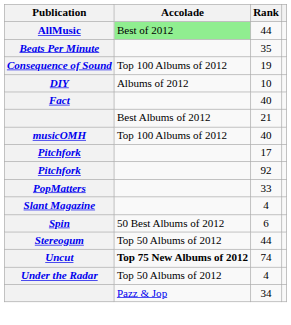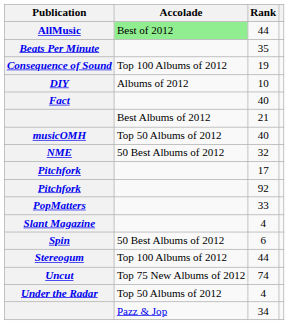 <table class="wikitable sortable plainrowheaders">
 <tr>
 <th scope="col">Publication</th>
 <th scope="col">Accolade</th>
 <th scope="col">Rank</th>
 <th scope="col" class="unsortable"></th>
 </tr>
 <tr>
 <th scope="row"><a href='#'>AllMusic</a></th>
 <td style="background: lightgreen;">Best of 2012</td>
 <td align="center">44</td>
 <td align="center"></td>
 </tr>
 <tr>
 <th scope="row"><em><a href='#'>Beats Per Minute</a></em></th>
 <td></td>
 <td align="center">35</td>
 <td align="center"></td>
 </tr>
 <tr>
 <th scope="row"><em><a href='#'>Consequence of Sound</a></em></th>
 <td>Top 100 Albums of 2012</td>
 <td align="center">19</td>
 <td align="center"></td>
 </tr>
 <tr>
 <th scope="row"><em><a href='#'>DIY</a></em></th>
 <td>Albums of 2012</td>
 <td align="center">10</td>
 <td align="center"></td>
 </tr>
 <tr>
 <th scope="row"><em><a href='#'>Fact</a></em></th>
 <td></td>
 <td align="center">40</td>
 <td align="center"></td>
 </tr>
 <tr>
 <th scope="row"><em></em></th>
 <td>Best Albums of 2012</td>
 <td align="center">21</td>
 <td align="center"></td>
 </tr>
 <tr>
 <th scope="row"><em><a href='#'>musicOMH</a></em></th>
-<td>Top 100 Albums of 2012</td>
+<td>Top 50 Albums of 2012</td>
 <td align="center">40</td>
+<td align="center"></td>
+</tr>
+<tr>
+<th scope="row"><em><a href='#'>NME</a></em></th>
+<td>50 Best Albums of 2012</td>
+<td align="center">32</td>
 <td align="center"></td>
 </tr>
 <tr>
 <th scope="row"><em><a href='#'>Pitchfork</a></em></th>
 <td></td>
 <td align="center">17</td>
 <td align="center"></td>
 </tr>
 <tr>
 <th scope="row"><em><a href='#'>Pitchfork</a></em></th>
 <td></td>
 <td align="center">92</td>
 <td align="center"></td>
 </tr>
 <tr>
 <th scope="row"><em><a href='#'>PopMatters</a></em></th>
 <td></td>
 <td align="center">33</td>
 <td align="center"></td>
 </tr>
 <tr>
 <th scope="row"><em><a href='#'>Slant Magazine</a></em></th>
 <td></td>
 <td align="center">4</td>
 <td align="center"></td>
 </tr>
 <tr>
 <th scope="row"><em><a href='#'>Spin</a></em></th>
 <td>50 Best Albums of 2012</td>
 <td align="center">6</td>
 <td align="center"></td>
 </tr>
 <tr>
 <th scope="row"><em><a href='#'>Stereogum</a></em></th>
-<td>Top 50 Albums of 2012</td>
+<td>Top 100 Albums of 2012</td>
 <td align="center">44</td>
 <td align="center"></td>
 </tr>
 <tr>
 <th scope="row"><em><a href='#'>Uncut</a></em></th>
-<td><strong>Top 75 New Albums of 2012</strong></td>
+<td>Top 75 New Albums of 2012</td>
 <td align="center">74</td>
 <td align="center"></td>
 </tr>
 <tr>
 <th scope="row"><em><a href='#'>Under the Radar</a></em></th>
 <td>Top 50 Albums of 2012</td>
 <td align="center">4</td>
 <td align="center"></td>
 </tr>
 <tr>
 <th scope="row"><em></em></th>
 <td><a href='#'>Pazz & Jop</a></td>
 <td align="center">34</td>
 <td align="center"></td>
 </tr>
 </table>
